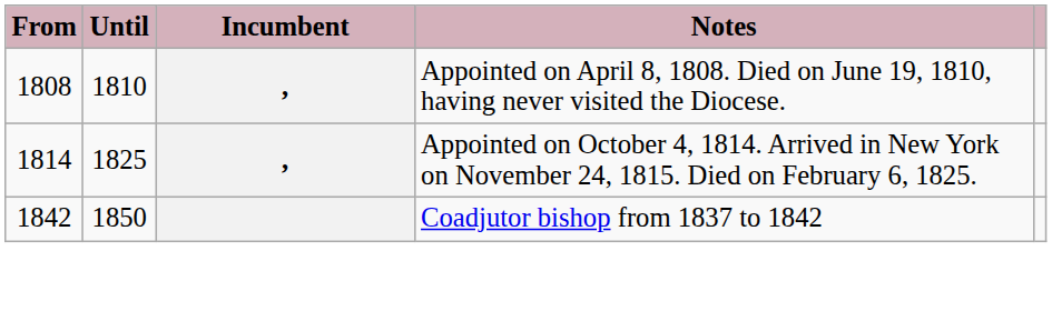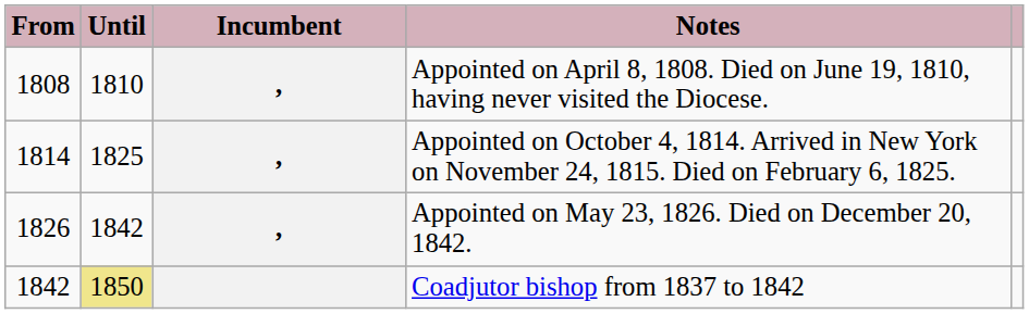 <table class="wikitable sortable plainrowheaders" style="text-align:center;">
 <tr>
 <th scope="col" style="background-color: #D4B1BB; width: 7%">From</th>
 <th scope="col" style="background-color: #D4B1BB; width: 7%">Until</th>
 <th scope="col" style="background-color: #D4B1BB; width: 25%">Incumbent</th>
 <th scope="col" style="background-color: #D4B1BB; width: 60%" class="unsortable">Notes</th>
 <th scope="col" style="background-color: #D4B1BB" class="unsortable"></th>
 </tr>
 <tr>
 <td>1808</td>
 <td>1810</td>
 <th scope="row">, </th>
 <td style="text-align:left">Appointed on April 8, 1808.  Died on June 19, 1810, having never visited the Diocese.</td>
 <td></td>
 </tr>
 <tr>
 <td>1814</td>
 <td>1825</td>
 <th scope="row">, </th>
 <td style="text-align:left">Appointed on October 4, 1814.  Arrived in New York on November 24, 1815.  Died on February 6, 1825.</td>
 <td></td>
 </tr>
 <tr>
+<td>1826</td>
 <td>1842</td>
-<td>1850</td>
+<th scope="row">, </th>
+<td style="text-align:left">Appointed on May 23, 1826.  Died on December 20, 1842.</td>
+<td></td>
+</tr>
+<tr>
+<td>1842</td>
+<td style="background: khaki;">1850</td>
 <th scope="row"></th>
 <td style="text-align:left"><a href='#'>Coadjutor bishop</a> from 1837 to 1842</td>
 <td></td>
 </tr>
 </table>
